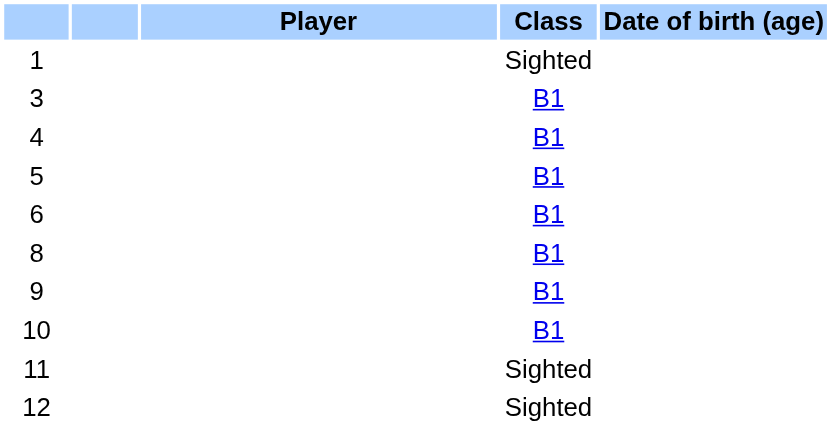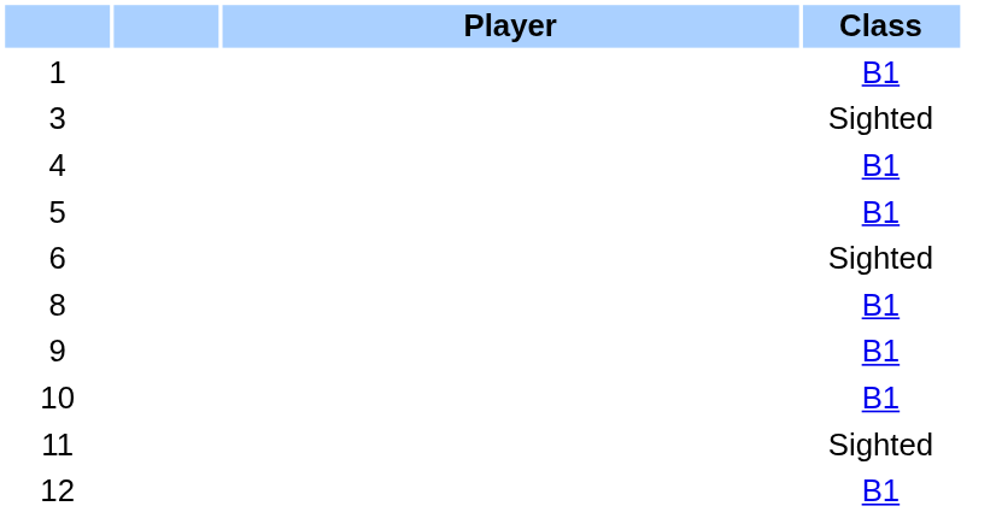 <table class="sortable" border="0" cellspacing="2" cellpadding="2">
 <tr style="background-color:#AAD0FF">
 <th width=8%></th>
 <th width=8%></th>
 <th width=44%>Player</th>
 <th width=12%>Class</th>
-<th width=28%>Date of birth (age)</th>
 </tr>
 <tr>
 <td style="text-align: center;">1</td>
 <td style="text-align: center;"></td>
 <td></td>
-<td style="text-align: center;">Sighted</td>
-<td></td>
+<td style="text-align: center;"><a href='#'>B1</a></td>
 </tr>
 <tr>
 <td style="text-align: center;">3</td>
 <td style="text-align: center;"></td>
 <td></td>
-<td style="text-align: center;"><a href='#'>B1</a></td>
-<td></td>
+<td style="text-align: center;">Sighted</td>
 </tr>
 <tr>
 <td style="text-align: center;">4</td>
 <td style="text-align: center;"></td>
 <td></td>
 <td style="text-align: center;"><a href='#'>B1</a></td>
-<td></td>
 </tr>
 <tr>
 <td style="text-align: center;">5</td>
 <td style="text-align: center;"></td>
 <td></td>
 <td style="text-align: center;"><a href='#'>B1</a></td>
-<td></td>
 </tr>
 <tr>
 <td style="text-align: center;">6</td>
 <td style="text-align: center;"></td>
 <td></td>
-<td style="text-align: center;"><a href='#'>B1</a></td>
-<td></td>
+<td style="text-align: center;">Sighted</td>
 </tr>
 <tr>
 <td style="text-align: center;">8</td>
 <td style="text-align: center;"></td>
 <td></td>
 <td style="text-align: center;"><a href='#'>B1</a></td>
-<td></td>
 </tr>
 <tr>
 <td style="text-align: center;">9</td>
 <td style="text-align: center;"></td>
 <td></td>
 <td style="text-align: center;"><a href='#'>B1</a></td>
-<td></td>
 </tr>
 <tr>
 <td style="text-align: center;">10</td>
 <td style="text-align: center;"></td>
 <td></td>
 <td style="text-align: center;"><a href='#'>B1</a></td>
-<td></td>
 </tr>
 <tr>
 <td style="text-align: center;">11</td>
 <td style="text-align: center;"></td>
 <td></td>
 <td style="text-align: center;">Sighted</td>
-<td></td>
 </tr>
 <tr>
 <td style="text-align: center;">12</td>
 <td style="text-align: center;"></td>
 <td></td>
-<td style="text-align: center;">Sighted</td>
-<td></td>
+<td style="text-align: center;"><a href='#'>B1</a></td>
 </tr>
 </table>
